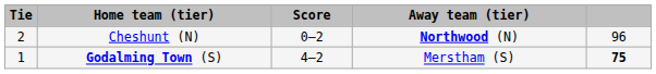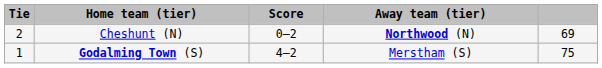 <table class="wikitable" style="width: 600px; background:WhiteSmoke; text-align:center; font-size:90%">
 <tr>
 <td scope="col" style="width:  5.00%; background:silver;"><strong>Tie</strong></td>
 <td scope="col" style="width: 36.25%; background:silver;"><strong>Home team (tier)</strong></td>
 <td scope="col" style="width: 12.50%; background:silver;"><strong>Score</strong></td>
 <td scope="col" style="width: 36.25%; background:silver;"><strong>Away team (tier)</strong></td>
 <td scope="col" style="width: 10.00%; background:silver;"><strong></strong></td>
 </tr>
 <tr>
 <td>2</td>
 <td><a href='#'>Cheshunt</a> (N)</td>
 <td>0–2</td>
 <td><strong><a href='#'>Northwood</a></strong> (N)</td>
-<td>96</td>
+<td>69</td>
 </tr>
 <tr>
 <td>1</td>
 <td><strong><a href='#'>Godalming Town</a></strong> (S)</td>
 <td>4–2</td>
 <td><a href='#'>Merstham</a> (S)</td>
-<td><strong>75</strong></td>
+<td>75</td>
 </tr>
 </table>
